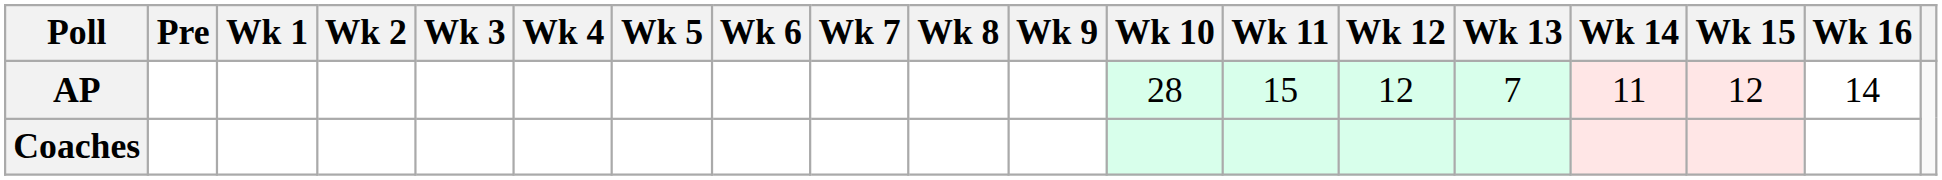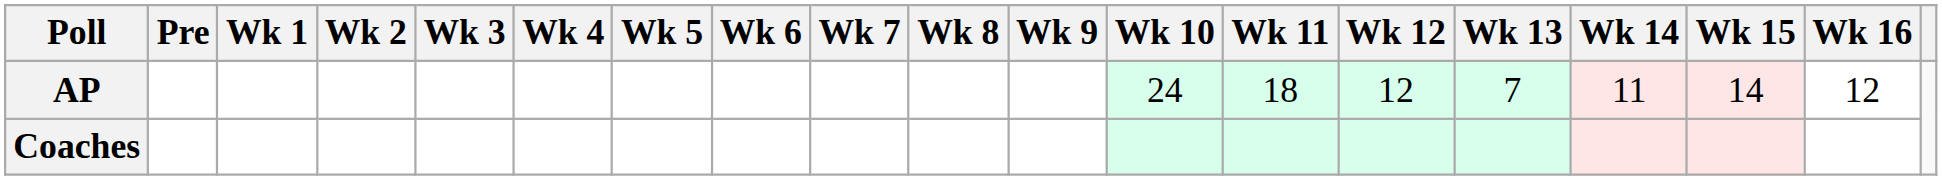 <table class="wikitable" style="white-space:nowrap;">
 <tr>
 <th>Poll</th>
 <th>Pre</th>
 <th>Wk 1</th>
 <th>Wk 2</th>
 <th>Wk 3</th>
 <th>Wk 4</th>
 <th>Wk 5</th>
 <th>Wk 6</th>
 <th>Wk 7</th>
 <th>Wk 8</th>
 <th>Wk 9</th>
 <th>Wk 10</th>
 <th>Wk 11</th>
 <th>Wk 12</th>
 <th>Wk 13</th>
 <th>Wk 14</th>
 <th>Wk 15</th>
 <th>Wk 16</th>
 <th></th>
 </tr>
 <tr style="text-align:center;">
 <th>AP</th>
 <td style="background:#FFF;"></td>
 <td style="background:#FFF;"></td>
 <td style="background:#FFF;"></td>
 <td style="background:#FFF;"></td>
 <td style="background:#FFF;"></td>
 <td style="background:#FFF;"></td>
 <td style="background:#FFF;"></td>
 <td style="background:#FFF;"></td>
 <td style="background:#FFF;"></td>
 <td style="background:#FFF;"></td>
-<td style="background:#D8FFEB;">28</td>
-<td style="background:#D8FFEB;">15</td>
+<td style="background:#D8FFEB;">24</td>
+<td style="background:#D8FFEB;">18</td>
 <td style="background:#D8FFEB;">12</td>
 <td style="background:#D8FFEB;">7</td>
 <td style="background:#FFE6E6;">11</td>
-<td style="background:#FFE6E6;">12</td>
-<td style="background:#FFF;">14</td>
+<td style="background:#FFE6E6;">14</td>
+<td style="background:#FFF;">12</td>
 </tr>
 <tr style="text-align:center;">
 <th>Coaches</th>
 <td style="background:#FFF;"></td>
 <td style="background:#FFF;"></td>
 <td style="background:#FFF;"></td>
 <td style="background:#FFF;"></td>
 <td style="background:#FFF;"></td>
 <td style="background:#FFF;"></td>
 <td style="background:#FFF;"></td>
 <td style="background:#FFF;"></td>
 <td style="background:#FFF;"></td>
 <td style="background:#FFF;"></td>
 <td style="background:#D8FFEB;"></td>
 <td style="background:#D8FFEB;"></td>
 <td style="background:#D8FFEB;"></td>
 <td style="background:#D8FFEB;"></td>
 <td style="background:#FFE6E6;"></td>
 <td style="background:#FFE6E6;"></td>
 <td style="background:#FFF;"></td>
 </tr>
 </table>
